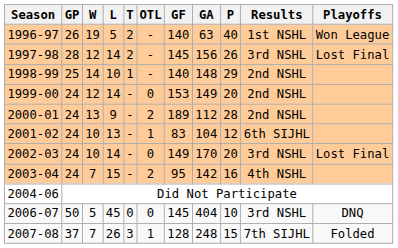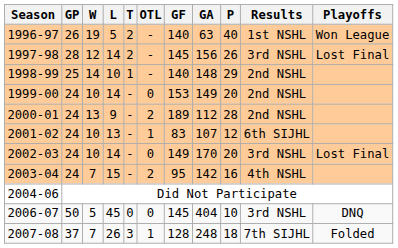 <table class="wikitable">
 <tr>
 <th>Season</th>
 <th>GP</th>
 <th>W</th>
 <th>L</th>
 <th>T</th>
 <th>OTL</th>
 <th>GF</th>
 <th>GA</th>
 <th>P</th>
 <th>Results</th>
 <th>Playoffs</th>
 </tr>
 <tr align="center" bgcolor="#FFCC99">
 <td>1996-97</td>
 <td>26</td>
 <td>19</td>
 <td>5</td>
 <td>2</td>
 <td>-</td>
 <td>140</td>
 <td>63</td>
 <td>40</td>
 <td>1st NSHL</td>
 <td>Won League</td>
 </tr>
 <tr align="center" bgcolor="#FFCC99">
 <td>1997-98</td>
 <td>28</td>
 <td>12</td>
 <td>14</td>
 <td>2</td>
 <td>-</td>
 <td>145</td>
 <td>156</td>
 <td>26</td>
 <td>3rd NSHL</td>
 <td>Lost Final</td>
 </tr>
 <tr align="center" bgcolor="#FFCC99">
 <td>1998-99</td>
 <td>25</td>
 <td>14</td>
 <td>10</td>
 <td>1</td>
 <td>-</td>
 <td>140</td>
 <td>148</td>
 <td>29</td>
 <td>2nd NSHL</td>
 <td></td>
 </tr>
 <tr align="center" bgcolor="#FFCC99">
 <td>1999-00</td>
 <td>24</td>
-<td>12</td>
+<td>10</td>
 <td>14</td>
 <td>-</td>
 <td>0</td>
 <td>153</td>
 <td>149</td>
 <td>20</td>
 <td>2nd NSHL</td>
 <td></td>
 </tr>
 <tr align="center" bgcolor="#FFCC99">
 <td>2000-01</td>
 <td>24</td>
 <td>13</td>
 <td>9</td>
 <td>-</td>
 <td>2</td>
 <td>189</td>
 <td>112</td>
 <td>28</td>
 <td>2nd NSHL</td>
 <td></td>
 </tr>
 <tr align="center" bgcolor="#FFCC99">
 <td>2001-02</td>
 <td>24</td>
 <td>10</td>
 <td>13</td>
 <td>-</td>
 <td>1</td>
 <td>83</td>
-<td>104</td>
+<td>107</td>
 <td>12</td>
 <td>6th SIJHL</td>
 <td></td>
 </tr>
 <tr align="center" bgcolor="#FFCC99">
 <td>2002-03</td>
 <td>24</td>
 <td>10</td>
 <td>14</td>
 <td>-</td>
 <td>0</td>
 <td>149</td>
 <td>170</td>
 <td>20</td>
 <td>3rd NSHL</td>
 <td>Lost Final</td>
 </tr>
 <tr align="center" bgcolor="#FFCC99">
 <td>2003-04</td>
 <td>24</td>
 <td>7</td>
 <td>15</td>
 <td>-</td>
 <td>2</td>
 <td>95</td>
 <td>142</td>
 <td>16</td>
 <td>4th NSHL</td>
 <td></td>
 </tr>
 <tr align="center" bgcolor="#ffffff">
 <td>2004-06</td>
 <td colspan="11">Did Not Participate</td>
 </tr>
 <tr align="center">
 <td>2006-07</td>
 <td>50</td>
 <td>5</td>
 <td>45</td>
 <td>0</td>
 <td>0</td>
 <td>145</td>
 <td>404</td>
 <td>10</td>
 <td>3rd NSHL</td>
 <td>DNQ</td>
 </tr>
 <tr align="center">
 <td>2007-08</td>
 <td>37</td>
 <td>7</td>
 <td>26</td>
 <td>3</td>
 <td>1</td>
 <td>128</td>
 <td>248</td>
-<td>15</td>
+<td>18</td>
 <td>7th SIJHL</td>
 <td>Folded</td>
 </tr>
 </table>
